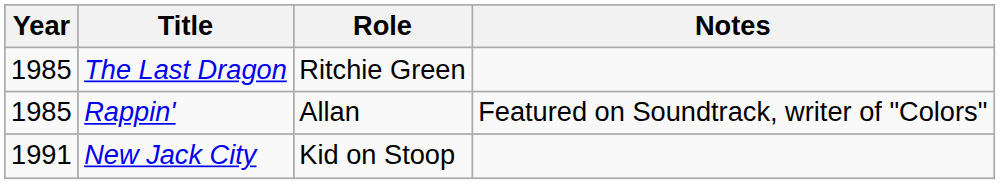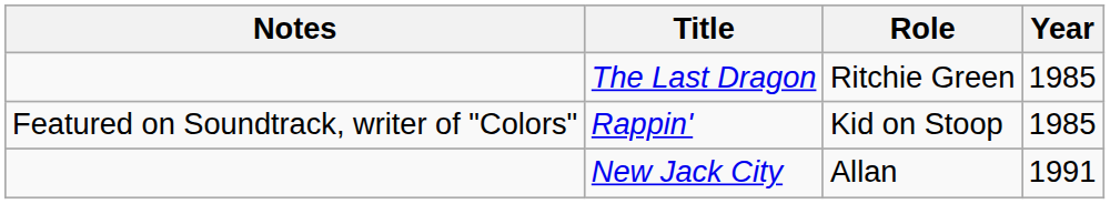 <table class="wikitable">
 <tr>
-<th>Year</th>
+<th>Notes</th>
 <th>Title</th>
 <th>Role</th>
-<th>Notes</th>
+<th>Year</th>
 </tr>
 <tr>
-<td>1985</td>
+<td></td>
 <td><em><a href='#'>The Last Dragon</a></em></td>
 <td>Ritchie Green</td>
-<td></td>
+<td>1985</td>
 </tr>
 <tr>
+<td>Featured on Soundtrack, writer of "Colors"</td>
+<td><em><a href='#'>Rappin'</a></em></td>
+<td>Kid on Stoop</td>
 <td>1985</td>
-<td><em><a href='#'>Rappin'</a></em></td>
-<td>Allan</td>
-<td>Featured on Soundtrack, writer of "Colors"</td>
 </tr>
 <tr>
+<td></td>
+<td><em><a href='#'>New Jack City</a></em></td>
+<td>Allan</td>
 <td>1991</td>
-<td><em><a href='#'>New Jack City</a></em></td>
-<td>Kid on Stoop</td>
-<td></td>
 </tr>
 </table>
